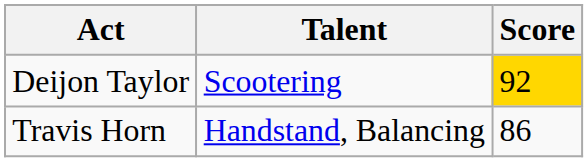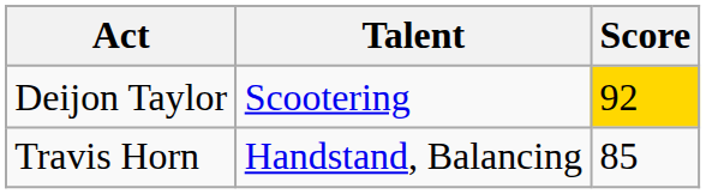 <table class="wikitable">
 <tr>
 <th>Act</th>
 <th>Talent</th>
 <th>Score</th>
 </tr>
 <tr>
 <td>Deijon Taylor</td>
 <td><a href='#'>Scootering</a></td>
 <td style="background:gold;">92</td>
 </tr>
 <tr>
 <td>Travis Horn</td>
 <td><a href='#'>Handstand</a>, Balancing</td>
-<td>86</td>
+<td>85</td>
 </tr>
 </table>
